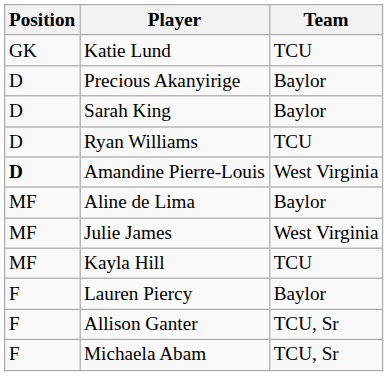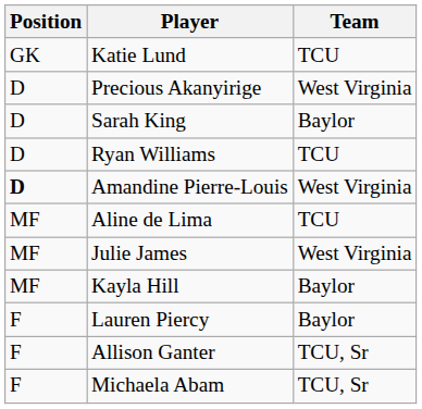 <table class="wikitable">
 <tr>
 <th>Position</th>
 <th>Player</th>
 <th>Team</th>
 </tr>
 <tr>
 <td>GK</td>
 <td>Katie Lund</td>
 <td>TCU</td>
 </tr>
 <tr>
 <td>D</td>
 <td>Precious Akanyirige</td>
-<td>Baylor</td>
+<td>West Virginia</td>
 </tr>
 <tr>
 <td>D</td>
 <td>Sarah King</td>
 <td>Baylor</td>
 </tr>
 <tr>
 <td>D</td>
 <td>Ryan Williams</td>
 <td>TCU</td>
 </tr>
 <tr>
 <td><strong>D</strong></td>
 <td>Amandine Pierre-Louis</td>
 <td>West Virginia</td>
 </tr>
 <tr>
 <td>MF</td>
 <td>Aline de Lima</td>
-<td>Baylor</td>
+<td>TCU</td>
 </tr>
 <tr>
 <td>MF</td>
 <td>Julie James</td>
 <td>West Virginia</td>
 </tr>
 <tr>
 <td>MF</td>
 <td>Kayla Hill</td>
-<td>TCU</td>
+<td>Baylor</td>
 </tr>
 <tr>
 <td>F</td>
 <td>Lauren Piercy</td>
 <td>Baylor</td>
 </tr>
 <tr>
 <td>F</td>
 <td>Allison Ganter</td>
 <td>TCU, Sr</td>
 </tr>
 <tr>
 <td>F</td>
 <td>Michaela Abam</td>
 <td>TCU, Sr</td>
 </tr>
 </table>
